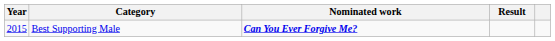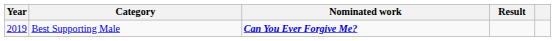 <table class=wikitable>
 <tr>
 <th scope="col" style="width:1em;">Year</th>
 <th scope="col" style="width:33em;">Category</th>
 <th scope="col" style="width:39em;">Nominated work</th>
 <th scope="col" style="width:5em;">Result</th>
 <th scope="col" style="width:2em;"></th>
 </tr>
 <tr>
-<td><a href='#'>2015</a></td>
+<td><a href='#'>2019</a></td>
 <td><a href='#'>Best Supporting Male</a></td>
 <td><strong><em><a href='#'>Can You Ever Forgive Me?</a></em></strong></td>
 <td></td>
 <td style="text-align:center;"></td>
 </tr>
 </table>
